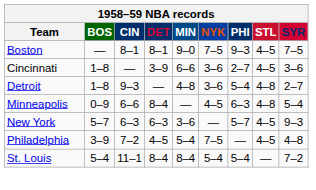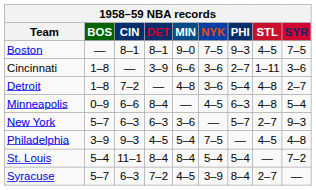 <table class="wikitable" style="font-size:95%; text-align:center;">
 <tr>
 <th colspan=9>1958–59 NBA records</th>
 </tr>
 <tr>
 <th width=100>Team</th>
 <th style="background:#006400;color:#FFFFFF;width=35">BOS</th>
 <th style="background:#012F6B;color:#FFFFFF;width=35">CIN</th>
 <th style="background:#012F6B;color:#D40032;width=35">DET</th>
 <th style="background:#004B87;color:#FFFFFF;width=35">MIN</th>
 <th style="background:#003EA4;color:#E45206;width=35">NYK</th>
 <th style="background:#012F6B;color:#FFFFFF;width=35">PHI</th>
 <th style="background:#C90F2E;color:#FFFFFF;width=35">STL</th>
 <th style="background:#D40032;color:#022E6B;width=35">SYR</th>
 </tr>
 <tr>
 <td style="text-align:left;"><a href='#'>Boston</a></td>
 <td>—</td>
 <td>8–1</td>
 <td>8–1</td>
 <td>9–0</td>
 <td>7–5</td>
 <td>9–3</td>
 <td>4–5</td>
 <td>7–5</td>
 </tr>
 <tr>
 <td style="text-align:left;">Cincinnati</td>
 <td>1–8</td>
 <td>—</td>
 <td>3–9</td>
 <td>6–6</td>
 <td>3–6</td>
 <td>2–7</td>
-<td>4–5</td>
+<td>1–11</td>
 <td>3–6</td>
 </tr>
 <tr>
 <td style="text-align:left;"><a href='#'>Detroit</a></td>
 <td>1–8</td>
-<td>9–3</td>
+<td>7–2</td>
 <td>—</td>
 <td>4–8</td>
 <td>3–6</td>
 <td>5–4</td>
 <td>4–8</td>
 <td>2–7</td>
 </tr>
 <tr>
 <td style="text-align:left;"><a href='#'>Minneapolis</a></td>
 <td>0–9</td>
 <td>6–6</td>
 <td>8–4</td>
 <td>—</td>
 <td>4–5</td>
 <td>6–3</td>
 <td>4–8</td>
 <td>5–4</td>
 </tr>
 <tr>
 <td style="text-align:left;"><a href='#'>New York</a></td>
 <td>5–7</td>
 <td>6–3</td>
 <td>6–3</td>
 <td>3–6</td>
 <td>—</td>
 <td>5–7</td>
-<td>4–5</td>
+<td>2–7</td>
 <td>9–3</td>
 </tr>
 <tr>
 <td style="text-align:left;"><a href='#'>Philadelphia</a></td>
 <td>3–9</td>
-<td>7–2</td>
+<td>9–3</td>
 <td>4–5</td>
 <td>5–4</td>
 <td>7–5</td>
 <td>—</td>
 <td>4–5</td>
 <td>4–8</td>
 </tr>
 <tr>
 <td style="text-align:left;"><a href='#'>St. Louis</a></td>
 <td>5–4</td>
 <td>11–1</td>
 <td>8–4</td>
 <td>8–4</td>
 <td>5–4</td>
 <td>5–4</td>
 <td>—</td>
 <td>7–2</td>
 </tr>
+<tr>
+<td style="text-align:left;"><a href='#'>Syracuse</a></td>
+<td>5–7</td>
+<td>6–3</td>
+<td>7–2</td>
+<td>4–5</td>
+<td>3–9</td>
+<td>8–4</td>
+<td>2–7</td>
+<td>—</td>
+</tr>
 </table>
